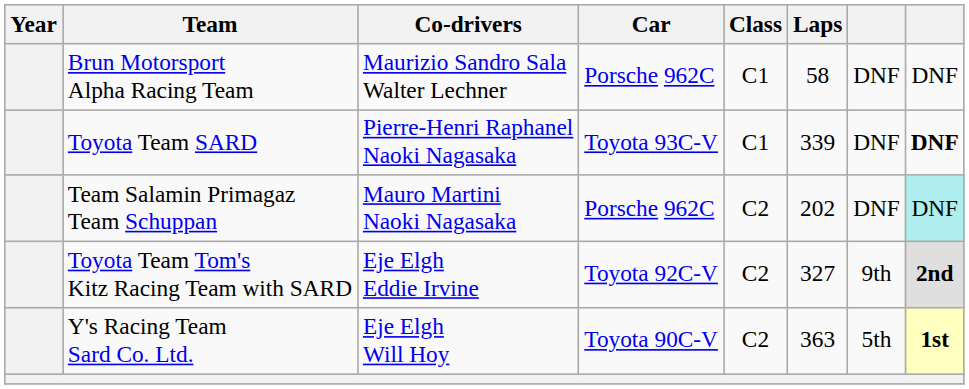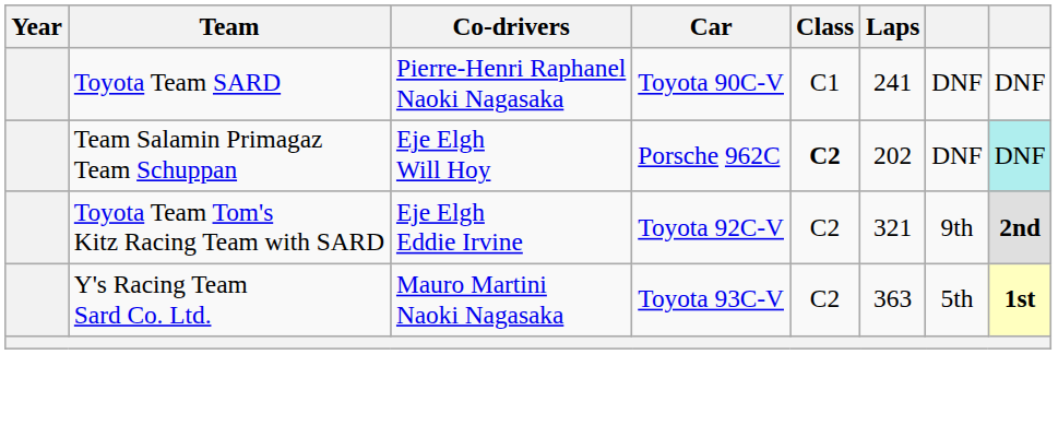 <table class="wikitable" style="text-align:center; font-size:90%">
 <tr>
 <th>Year</th>
 <th>Team</th>
 <th>Co-drivers</th>
 <th>Car</th>
 <th>Class</th>
 <th>Laps</th>
 <th></th>
 <th></th>
 </tr>
 <tr>
 <th></th>
-<td align="left"nowrap> <a href='#'>Brun Motorsport</a><br> Alpha Racing Team</td>
-<td align="left"nowrap> <a href='#'>Maurizio Sandro Sala</a><br> Walter Lechner</td>
-<td align="left"nowrap><a href='#'>Porsche</a> <a href='#'>962C</a></td>
+<td align="left"nowrap> <a href='#'>Toyota</a> Team <a href='#'>SARD</a></td>
+<td align="left"nowrap> <a href='#'>Pierre-Henri Raphanel</a><br> <a href='#'>Naoki Nagasaka</a></td>
+<td align="left"nowrap><a href='#'>Toyota 90C-V</a></td>
 <td>C1</td>
-<td>58</td>
+<td>241</td>
 <td>DNF</td>
 <td>DNF</td>
 </tr>
 <tr>
 <th></th>
-<td align="left"nowrap> <a href='#'>Toyota</a> Team <a href='#'>SARD</a></td>
-<td align="left"nowrap> <a href='#'>Pierre-Henri Raphanel</a><br> <a href='#'>Naoki Nagasaka</a></td>
-<td align="left"nowrap><a href='#'>Toyota 93C-V</a></td>
-<td>C1</td>
-<td>339</td>
-<td>DNF</td>
-<td><strong>DNF</strong></td>
-</tr>
-<tr>
-<th></th>
 <td align="left"nowrap> Team Salamin Primagaz<br> Team <a href='#'>Schuppan</a></td>
-<td align="left"nowrap> <a href='#'>Mauro Martini</a><br> <a href='#'>Naoki Nagasaka</a></td>
+<td align="left"nowrap> <a href='#'>Eje Elgh</a><br> <a href='#'>Will Hoy</a></td>
 <td align="left"nowrap><a href='#'>Porsche</a> <a href='#'>962C</a></td>
-<td>C2</td>
+<td><strong>C2</strong></td>
 <td>202</td>
 <td>DNF</td>
 <td style="background: paleturquoise;">DNF</td>
 </tr>
 <tr>
 <th></th>
 <td align="left"nowrap> <a href='#'>Toyota</a> Team <a href='#'>Tom's</a><br> Kitz Racing Team with SARD</td>
 <td align="left"nowrap> <a href='#'>Eje Elgh</a><br> <a href='#'>Eddie Irvine</a></td>
 <td align="left"nowrap><a href='#'>Toyota 92C-V</a></td>
 <td>C2</td>
-<td>327</td>
+<td>321</td>
 <td>9th</td>
 <td style="background:#DFDFDF;"><strong>2nd</strong></td>
 </tr>
 <tr>
 <th></th>
 <td align="left"nowrap> Y's Racing Team<br> <a href='#'>Sard Co. Ltd.</a></td>
-<td align="left"nowrap> <a href='#'>Eje Elgh</a><br> <a href='#'>Will Hoy</a></td>
-<td align="left"nowrap><a href='#'>Toyota 90C-V</a></td>
+<td align="left"nowrap> <a href='#'>Mauro Martini</a><br> <a href='#'>Naoki Nagasaka</a></td>
+<td align="left"nowrap><a href='#'>Toyota 93C-V</a></td>
 <td>C2</td>
 <td>363</td>
 <td>5th</td>
 <td style="background:#FFFFBF;"><strong>1st</strong></td>
 </tr>
 <tr>
 <th colspan="8"></th>
 </tr>
 </table>
